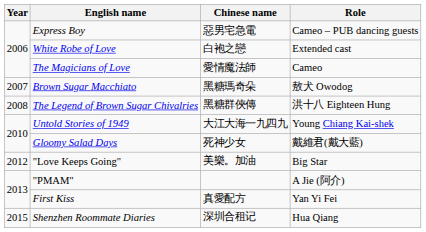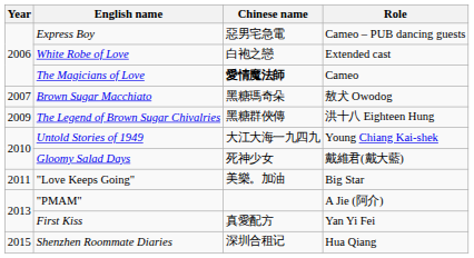 <table class="wikitable">
 <tr>
 <th>Year</th>
 <th>English name</th>
 <th>Chinese name</th>
 <th>Role</th>
 </tr>
 <tr>
 <td rowspan=3>2006</td>
 <td><em>Express Boy</em></td>
 <td>惡男宅急電</td>
 <td>Cameo – PUB dancing guests</td>
 </tr>
 <tr>
 <td><em><a href='#'>White Robe of Love</a></em></td>
 <td>白袍之戀</td>
 <td>Extended cast</td>
 </tr>
 <tr>
 <td><em><a href='#'>The Magicians of Love</a></em></td>
-<td>愛情魔法師</td>
+<td><strong>愛情魔法師</strong></td>
 <td>Cameo</td>
 </tr>
 <tr>
 <td>2007</td>
 <td><em><a href='#'>Brown Sugar Macchiato</a></em></td>
 <td>黑糖瑪奇朵</td>
 <td>敖犬 Owodog</td>
 </tr>
 <tr>
-<td>2008</td>
+<td>2009</td>
 <td><em><a href='#'>The Legend of Brown Sugar Chivalries</a></em></td>
 <td>黑糖群俠傳</td>
 <td>洪十八 Eighteen Hung</td>
 </tr>
 <tr>
 <td rowspan=2>2010</td>
 <td><em><a href='#'>Untold Stories of 1949</a></em></td>
 <td>大江大海一九四九</td>
 <td>Young <a href='#'>Chiang Kai-shek</a></td>
 </tr>
 <tr>
 <td><em><a href='#'>Gloomy Salad Days</a></em></td>
 <td>死神少女</td>
 <td>戴維君(戴大藍)</td>
 </tr>
 <tr>
-<td>2012</td>
+<td>2011</td>
 <td>"Love Keeps Going"</td>
 <td>美樂。加油</td>
 <td>Big Star</td>
 </tr>
 <tr>
 <td rowspan=2>2013</td>
 <td>"PMAM"</td>
 <td></td>
 <td>A Jie (阿介)</td>
 </tr>
 <tr>
 <td><em>First Kiss</em></td>
 <td>真愛配方</td>
 <td>Yan Yi Fei</td>
 </tr>
 <tr>
 <td>2015</td>
 <td><em>Shenzhen Roommate Diaries</em></td>
 <td>深圳合租记</td>
 <td>Hua Qiang</td>
 </tr>
 </table>
